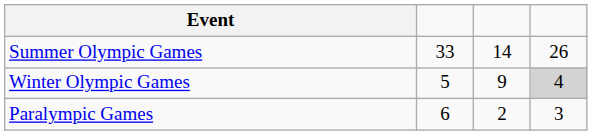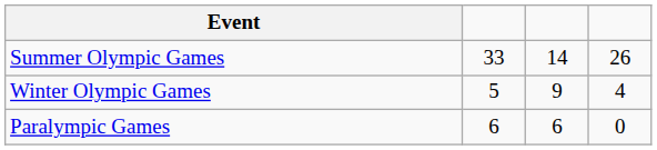 <table class="wikitable" width=35% style="font-size:90%; text-align:center;">
 <tr>
 <th>Event</th>
 <td></td>
 <td></td>
 <td></td>
 </tr>
 <tr>
 <td align=left><a href='#'>Summer Olympic Games</a></td>
 <td>33</td>
 <td>14</td>
 <td>26</td>
 </tr>
 <tr>
 <td align=left><a href='#'>Winter Olympic Games</a></td>
 <td>5</td>
 <td>9</td>
-<td style="background: lightgrey;">4</td>
+<td>4</td>
 </tr>
 <tr>
 <td align=left><a href='#'>Paralympic Games</a></td>
 <td>6</td>
-<td>2</td>
-<td>3</td>
+<td>6</td>
+<td>0</td>
 </tr>
 </table>
